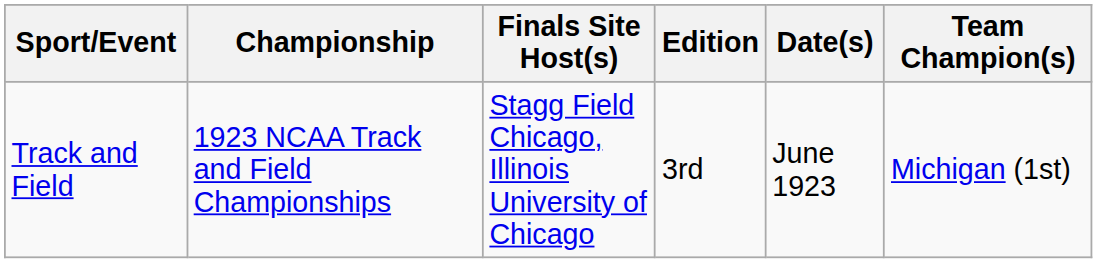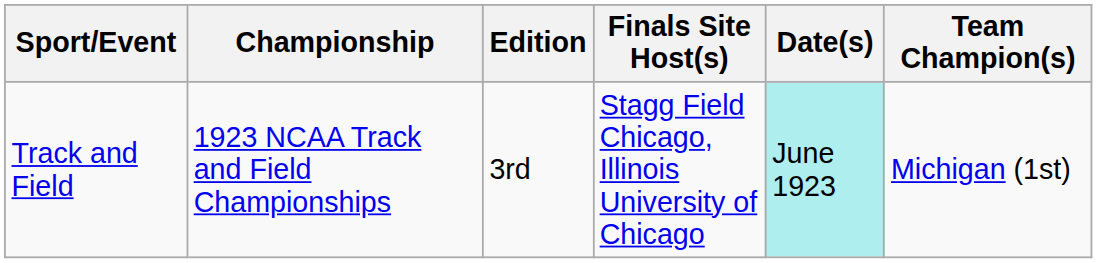 <table class="wikitable sortable" style="text-align:left">
 <tr>
 <th>Sport/Event</th>
 <th>Championship</th>
+<th>Edition</th>
 <th>Finals Site<br>Host(s)</th>
-<th>Edition</th>
 <th>Date(s)</th>
 <th>Team Champion(s)</th>
 </tr>
 <tr>
 <td><a href='#'>Track and Field</a></td>
 <td><a href='#'>1923 NCAA Track and Field Championships</a></td>
+<td>3rd</td>
 <td><a href='#'>Stagg Field</a><br><a href='#'>Chicago, Illinois</a><br><a href='#'>University of Chicago</a></td>
-<td>3rd</td>
-<td>June 1923</td>
+<td style="background: paleturquoise;">June 1923</td>
 <td><a href='#'>Michigan</a> (1st)</td>
 </tr>
 </table>
